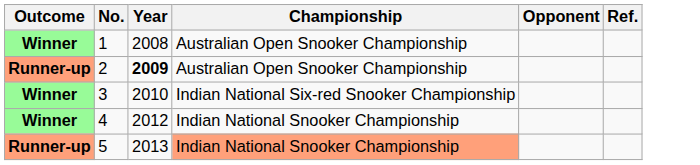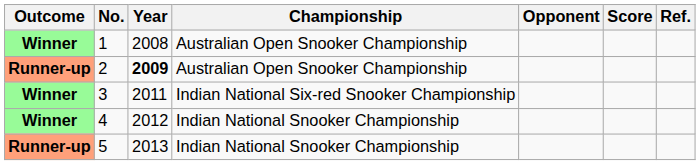 <table class="wikitable">
 <tr>
 <th>Outcome</th>
 <th>No.</th>
 <th>Year</th>
 <th>Championship</th>
 <th>Opponent</th>
+<th>Score</th>
 <th>Ref.</th>
 </tr>
 <tr>
 <th scope="row" style="background:#98FB98">Winner</th>
 <td>1</td>
 <td>2008</td>
 <td>Australian Open Snooker Championship</td>
+<td></td>
 <td></td>
 <td></td>
 </tr>
 <tr>
 <th scope="row" style="background:#ffa07a;">Runner-up</th>
 <td>2</td>
 <td><strong>2009</strong></td>
 <td>Australian Open Snooker Championship</td>
 <td></td>
 <td></td>
+<td></td>
 </tr>
 <tr>
 <th scope="row" style="background:#98FB98">Winner</th>
 <td>3</td>
-<td>2010</td>
+<td>2011</td>
 <td>Indian National Six-red Snooker Championship</td>
+<td></td>
 <td></td>
 <td></td>
 </tr>
 <tr>
 <th scope="row" style="background:#98FB98">Winner</th>
 <td>4</td>
 <td>2012</td>
 <td>Indian National Snooker Championship</td>
 <td></td>
 <td></td>
+<td></td>
 </tr>
 <tr>
 <th scope="row" style="background:#ffa07a;">Runner-up</th>
 <td>5</td>
 <td>2013</td>
-<td style="background: lightsalmon;">Indian National Snooker Championship</td>
+<td>Indian National Snooker Championship</td>
+<td></td>
 <td></td>
 <td></td>
 </tr>
 </table>
